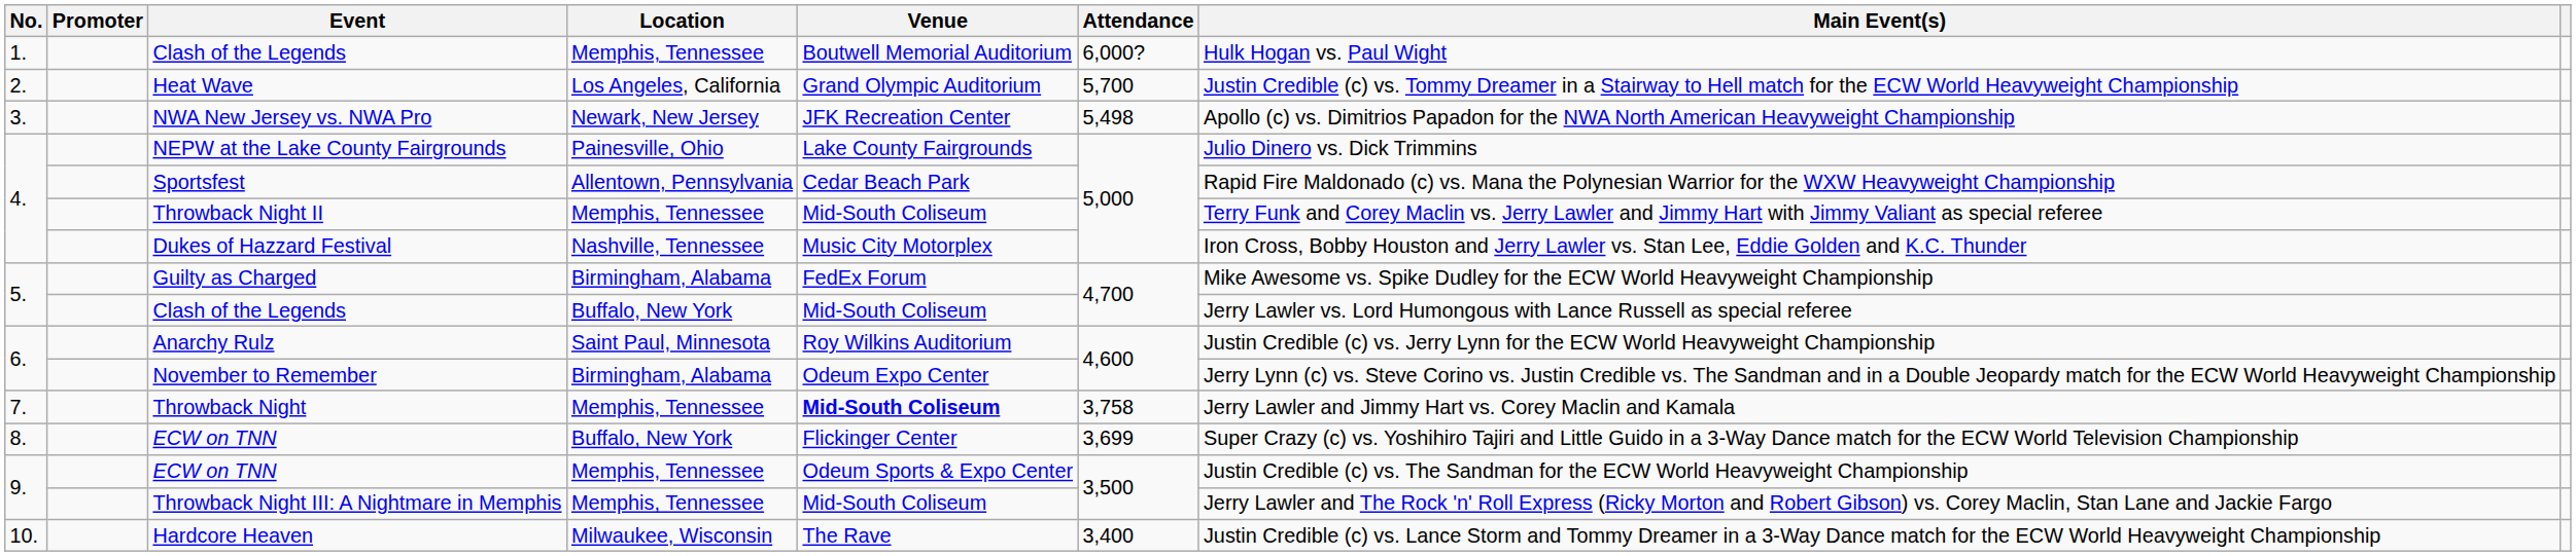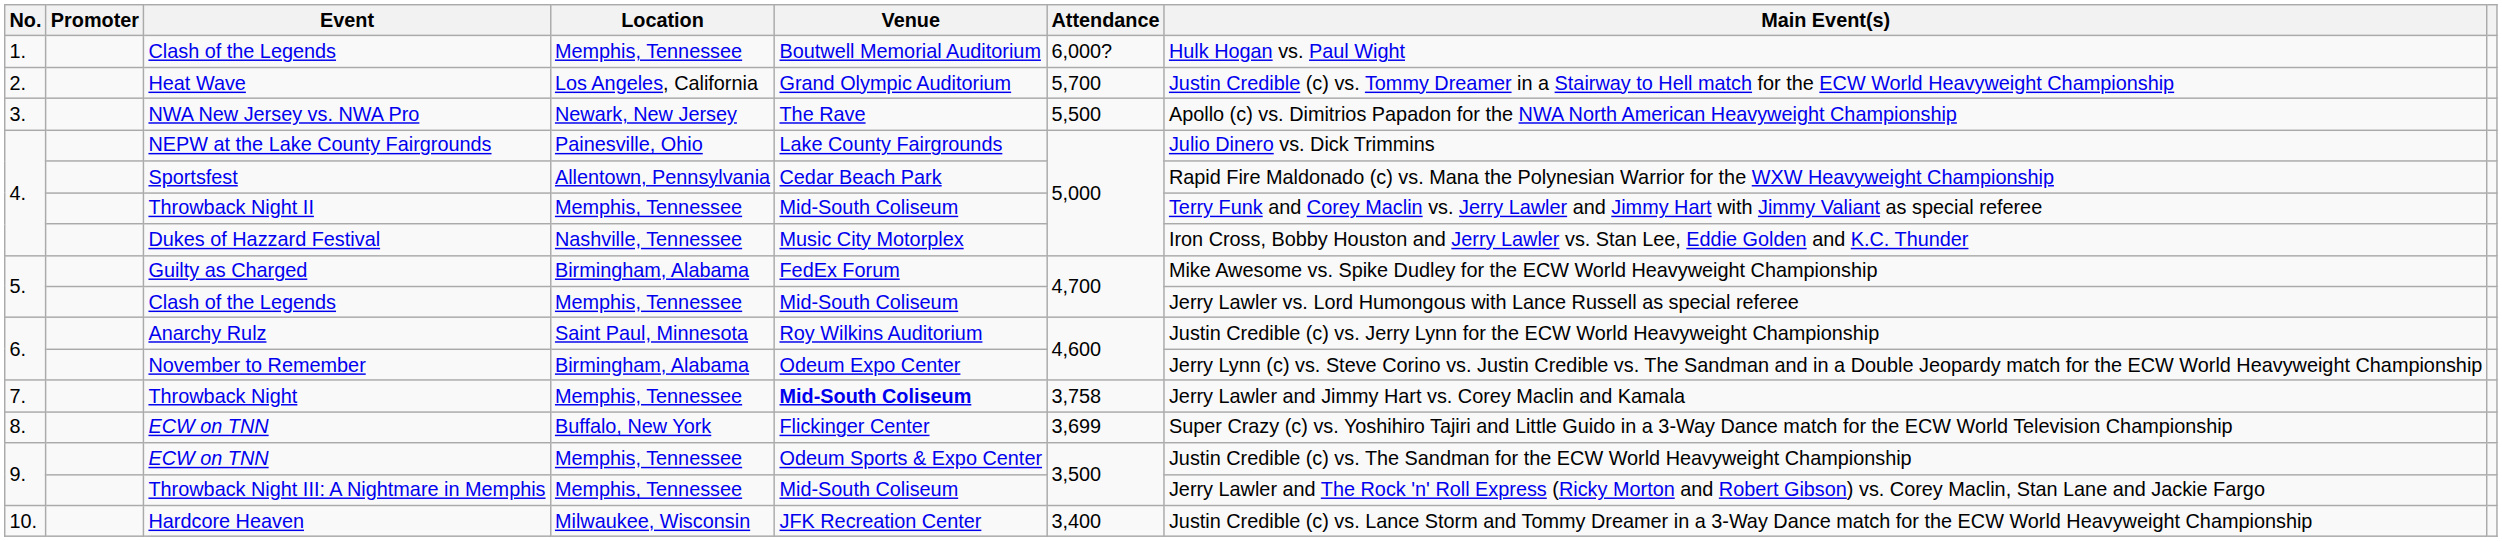 <table class="wikitable sortable" style="font-size:85%;">
 <tr>
 <th>No.</th>
 <th>Promoter</th>
 <th>Event</th>
 <th>Location</th>
 <th>Venue</th>
 <th>Attendance</th>
 <th class=unsortable>Main Event(s)</th>
 <th class=unsortable></th>
 </tr>
 <tr>
 <td>1.</td>
 <td></td>
 <td><a href='#'>Clash of the Legends</a> <br> </td>
 <td><a href='#'>Memphis, Tennessee</a></td>
 <td><a href='#'>Boutwell Memorial Auditorium</a></td>
 <td>6,000?</td>
 <td><a href='#'>Hulk Hogan</a> vs. <a href='#'>Paul Wight</a></td>
 <td></td>
 </tr>
 <tr>
 <td>2.</td>
 <td></td>
 <td><a href='#'>Heat Wave</a> <br> </td>
 <td><a href='#'>Los Angeles</a>, California</td>
 <td><a href='#'>Grand Olympic Auditorium</a></td>
 <td>5,700</td>
 <td><a href='#'>Justin Credible</a> (c) vs. <a href='#'>Tommy Dreamer</a> in a <a href='#'>Stairway to Hell match</a> for the <a href='#'>ECW World Heavyweight Championship</a></td>
 <td></td>
 </tr>
 <tr>
 <td>3.</td>
 <td></td>
 <td><a href='#'>NWA New Jersey vs. NWA Pro</a> <br> </td>
 <td><a href='#'>Newark, New Jersey</a></td>
-<td><a href='#'>JFK Recreation Center</a></td>
-<td>5,498</td>
+<td><a href='#'>The Rave</a></td>
+<td>5,500</td>
 <td>Apollo (c) vs. Dimitrios Papadon for the <a href='#'>NWA North American Heavyweight Championship</a></td>
 <td></td>
 </tr>
 <tr>
 <td rowspan="4">4.</td>
 <td></td>
 <td><a href='#'>NEPW at the Lake County Fairgrounds</a> <br> </td>
 <td><a href='#'>Painesville, Ohio</a></td>
 <td><a href='#'>Lake County Fairgrounds</a></td>
 <td rowspan="4">5,000</td>
 <td><a href='#'>Julio Dinero</a> vs. Dick Trimmins</td>
 <td></td>
 </tr>
 <tr>
 <td></td>
 <td><a href='#'>Sportsfest</a> <br> </td>
 <td><a href='#'>Allentown, Pennsylvania</a></td>
 <td><a href='#'>Cedar Beach Park</a></td>
 <td>Rapid Fire Maldonado (c) vs. Mana the Polynesian Warrior for the <a href='#'>WXW Heavyweight Championship</a></td>
 <td></td>
 </tr>
 <tr>
 <td></td>
 <td><a href='#'>Throwback Night II</a> <br> </td>
 <td><a href='#'>Memphis, Tennessee</a></td>
 <td><a href='#'>Mid-South Coliseum</a></td>
 <td><a href='#'>Terry Funk</a> and <a href='#'>Corey Maclin</a> vs. <a href='#'>Jerry Lawler</a> and <a href='#'>Jimmy Hart</a> with <a href='#'>Jimmy Valiant</a> as special referee</td>
 <td></td>
 </tr>
 <tr>
 <td></td>
 <td><a href='#'>Dukes of Hazzard Festival</a> <br> </td>
 <td><a href='#'>Nashville, Tennessee</a></td>
 <td><a href='#'>Music City Motorplex</a></td>
 <td>Iron Cross, Bobby Houston and <a href='#'>Jerry Lawler</a> vs. Stan Lee, <a href='#'>Eddie Golden</a> and <a href='#'>K.C. Thunder</a></td>
 <td></td>
 </tr>
 <tr>
 <td rowspan="2">5.</td>
 <td></td>
 <td><a href='#'>Guilty as Charged</a> <br> </td>
 <td><a href='#'>Birmingham, Alabama</a></td>
 <td><a href='#'>FedEx Forum</a></td>
 <td rowspan="2">4,700</td>
 <td>Mike Awesome vs. Spike Dudley for the ECW World Heavyweight Championship</td>
 <td></td>
 </tr>
 <tr>
 <td></td>
 <td><a href='#'>Clash of the Legends</a> <br> </td>
-<td><a href='#'>Buffalo, New York</a></td>
+<td><a href='#'>Memphis, Tennessee</a></td>
 <td><a href='#'>Mid-South Coliseum</a></td>
 <td>Jerry Lawler vs. Lord Humongous with Lance Russell as special referee</td>
 <td></td>
 </tr>
 <tr>
 <td rowspan="2">6.</td>
 <td></td>
 <td><a href='#'>Anarchy Rulz</a> <br> </td>
 <td><a href='#'>Saint Paul, Minnesota</a></td>
 <td><a href='#'>Roy Wilkins Auditorium</a></td>
 <td rowspan="2">4,600</td>
 <td>Justin Credible (c) vs. Jerry Lynn for the ECW World Heavyweight Championship</td>
 <td></td>
 </tr>
 <tr>
 <td></td>
 <td><a href='#'>November to Remember</a> <br> </td>
 <td><a href='#'>Birmingham, Alabama</a></td>
 <td><a href='#'>Odeum Expo Center</a></td>
 <td>Jerry Lynn (c) vs. Steve Corino vs. Justin Credible vs. The Sandman and in a Double Jeopardy match for the ECW World Heavyweight Championship</td>
 <td></td>
 </tr>
 <tr>
 <td>7.</td>
 <td></td>
 <td><a href='#'>Throwback Night</a> <br> </td>
 <td><a href='#'>Memphis, Tennessee</a></td>
 <td><strong><a href='#'>Mid-South Coliseum</a></strong></td>
 <td>3,758</td>
 <td>Jerry Lawler and Jimmy Hart vs. Corey Maclin and Kamala</td>
 <td></td>
 </tr>
 <tr>
 <td>8.</td>
 <td></td>
 <td><em><a href='#'>ECW on TNN</a></em> <br> </td>
 <td><a href='#'>Buffalo, New York</a></td>
 <td><a href='#'>Flickinger Center</a></td>
 <td>3,699</td>
 <td>Super Crazy (c) vs. Yoshihiro Tajiri and Little Guido in a 3-Way Dance match for the ECW World Television Championship</td>
 <td></td>
 </tr>
 <tr>
 <td rowspan=2>9.</td>
 <td></td>
 <td><em><a href='#'>ECW on TNN</a></em> <br> </td>
 <td><a href='#'>Memphis, Tennessee</a></td>
 <td><a href='#'>Odeum Sports & Expo Center</a></td>
 <td rowspan=2>3,500</td>
 <td>Justin Credible (c) vs. The Sandman for the ECW World Heavyweight Championship</td>
 <td></td>
 </tr>
 <tr>
 <td></td>
 <td><a href='#'>Throwback Night III: A Nightmare in Memphis</a> <br> </td>
 <td><a href='#'>Memphis, Tennessee</a></td>
 <td><a href='#'>Mid-South Coliseum</a></td>
 <td>Jerry Lawler and <a href='#'>The Rock 'n' Roll Express</a> (<a href='#'>Ricky Morton</a> and <a href='#'>Robert Gibson</a>) vs. Corey Maclin, Stan Lane and Jackie Fargo</td>
 <td></td>
 </tr>
 <tr>
 <td>10.</td>
 <td></td>
 <td><a href='#'>Hardcore Heaven</a> <br> </td>
 <td><a href='#'>Milwaukee, Wisconsin</a></td>
-<td><a href='#'>The Rave</a></td>
+<td><a href='#'>JFK Recreation Center</a></td>
 <td>3,400</td>
 <td>Justin Credible (c) vs. Lance Storm and Tommy Dreamer in a 3-Way Dance match for the ECW World Heavyweight Championship</td>
 <td></td>
 </tr>
 </table>
